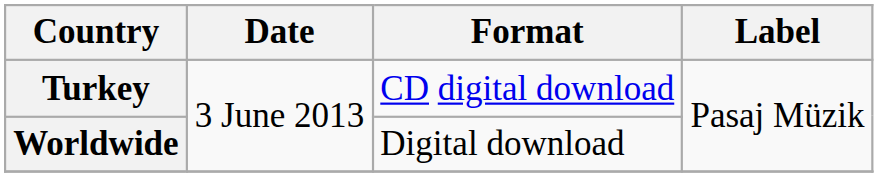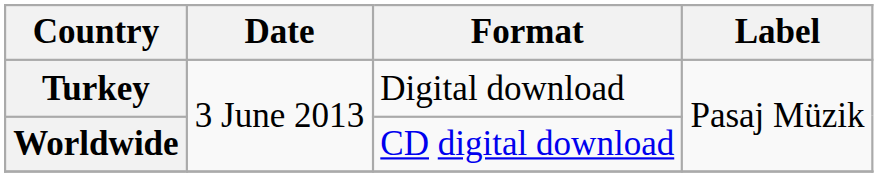 <table class="wikitable plainrowheaders">
 <tr>
 <th scope="col">Country</th>
 <th scope="col">Date</th>
 <th scope="col">Format</th>
 <th scope="col">Label</th>
 </tr>
 <tr>
 <th scope="row">Turkey</th>
 <td rowspan="2">3 June 2013</td>
-<td><a href='#'>CD</a> <a href='#'>digital download</a></td>
+<td>Digital download</td>
 <td rowspan="2">Pasaj Müzik</td>
 </tr>
 <tr>
 <th scope="row">Worldwide</th>
-<td>Digital download</td>
+<td><a href='#'>CD</a> <a href='#'>digital download</a></td>
 </tr>
 <tr>
 </tr>
 </table>
